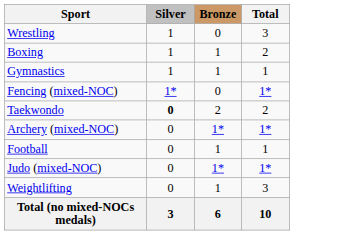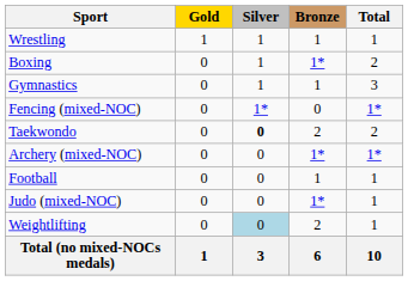 <table class="wikitable sortable" style="text-align:center;">
 <tr>
 <th width=180>Sport</th>
+<th scope="col" style="background:gold; width:55px;">Gold</th>
 <th scope="col" style="background:silver; width:55px;">Silver</th>
 <th scope="col" style="background:#cc9966; width:55px;">Bronze</th>
 <th width=55>Total</th>
 </tr>
 <tr>
 <td align=left><a href='#'>Wrestling</a></td>
 <td>1</td>
-<td>0</td>
-<td>3</td>
-</tr>
-<tr>
-<td align=left><a href='#'>Boxing</a></td>
-<td>1</td>
-<td>1</td>
-<td>2</td>
-</tr>
-<tr>
-<td align=left><a href='#'>Gymnastics</a></td>
 <td>1</td>
 <td>1</td>
 <td>1</td>
 </tr>
 <tr>
+<td align=left><a href='#'>Boxing</a></td>
+<td>0</td>
+<td>1</td>
+<td><a href='#'>1*</a></td>
+<td>2</td>
+</tr>
+<tr>
+<td align=left><a href='#'>Gymnastics</a></td>
+<td>0</td>
+<td>1</td>
+<td>1</td>
+<td>3</td>
+</tr>
+<tr>
 <td align=left><a href='#'>Fencing</a> (<a href='#'>mixed-NOC</a>)</td>
+<td>0</td>
 <td><a href='#'>1*</a></td>
 <td>0</td>
 <td><a href='#'>1*</a></td>
 </tr>
 <tr>
 <td align=left><a href='#'>Taekwondo</a></td>
+<td>0</td>
 <td><strong>0</strong></td>
 <td>2</td>
 <td>2</td>
 </tr>
 <tr>
 <td align=left><a href='#'>Archery</a> (<a href='#'>mixed-NOC</a>)</td>
 <td>0</td>
+<td>0</td>
 <td><a href='#'>1*</a></td>
 <td><a href='#'>1*</a></td>
 </tr>
 <tr>
 <td align=left><a href='#'>Football</a></td>
+<td>0</td>
 <td>0</td>
 <td>1</td>
 <td>1</td>
 </tr>
 <tr>
 <td align=left><a href='#'>Judo</a> (<a href='#'>mixed-NOC</a>)</td>
 <td>0</td>
+<td>0</td>
 <td><a href='#'>1*</a></td>
-<td><a href='#'>1*</a></td>
+<td>1</td>
 </tr>
 <tr>
 <td align=left><a href='#'>Weightlifting</a></td>
 <td>0</td>
+<td style="background: lightblue;">0</td>
+<td>2</td>
 <td>1</td>
-<td>3</td>
 </tr>
 <tr class="sortbottom">
 <th>Total (no mixed-NOCs medals)</th>
+<th>1</th>
 <th>3</th>
 <th>6</th>
 <th>10</th>
 </tr>
 </table>
